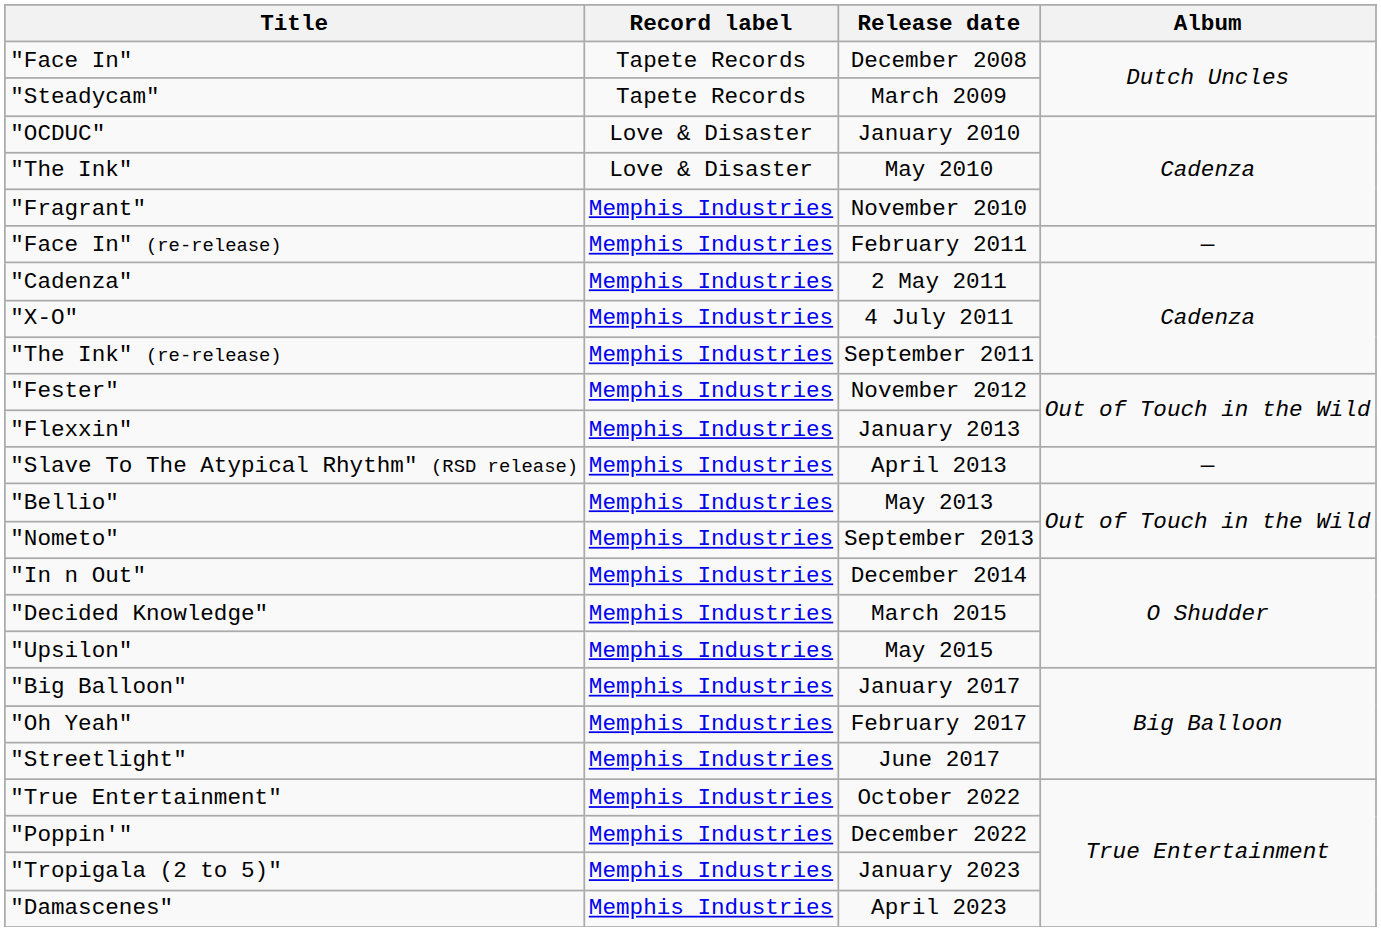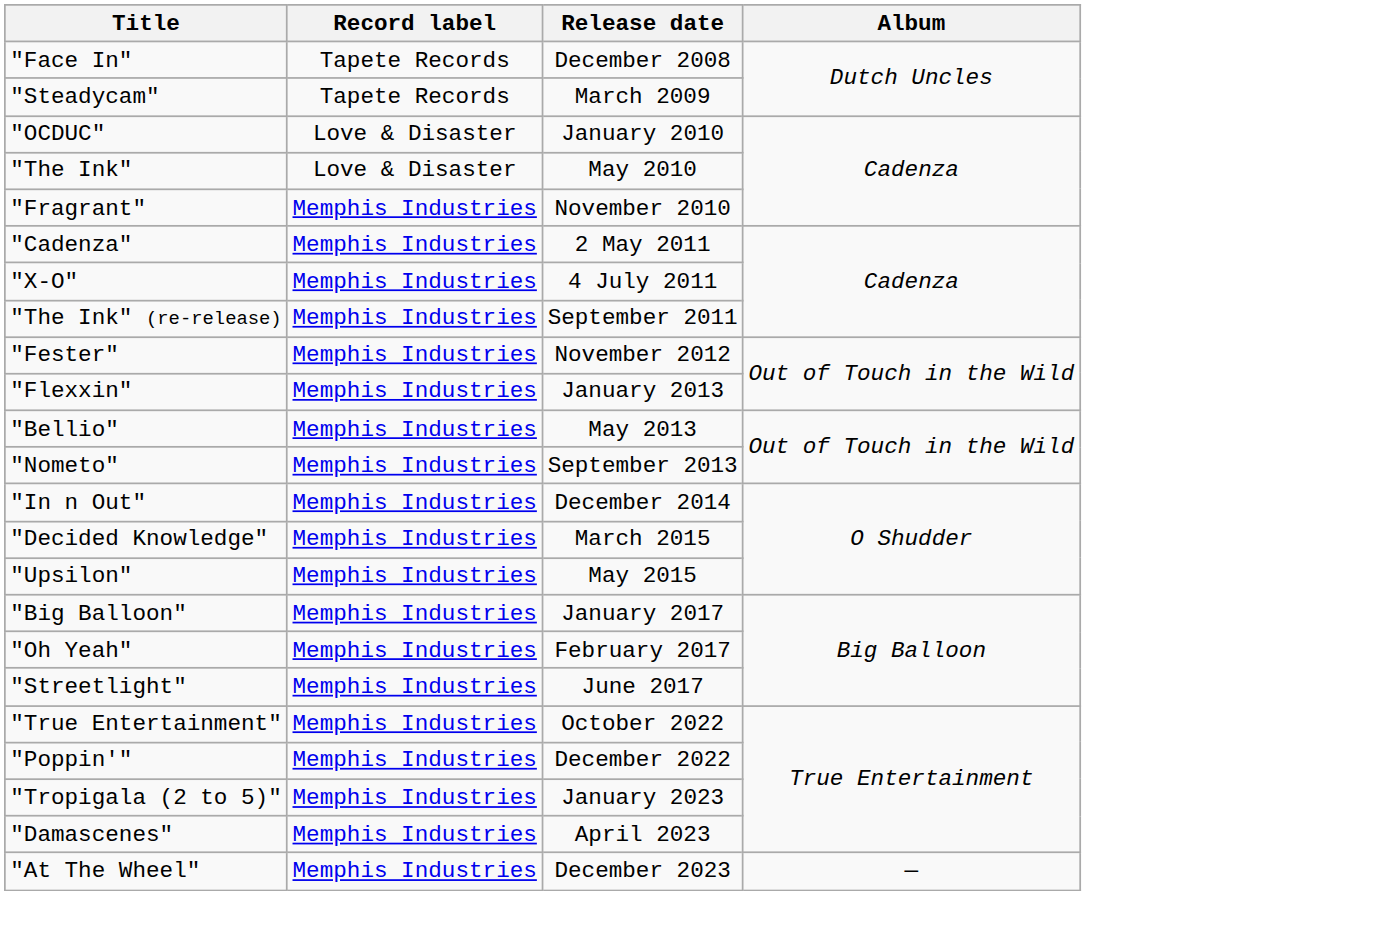 <table class="wikitable" style="text-align: center">
 <tr>
 <th>Title</th>
 <th>Record label</th>
 <th>Release date</th>
 <th>Album</th>
 </tr>
 <tr>
 <td style="text-align:left;">"Face In"</td>
 <td>Tapete Records</td>
 <td>December 2008</td>
 <td rowspan="2"><em>Dutch Uncles</em></td>
 </tr>
 <tr>
 <td style="text-align:left;">"Steadycam"</td>
 <td>Tapete Records</td>
 <td>March 2009</td>
 </tr>
 <tr>
 <td style="text-align:left;">"OCDUC"</td>
 <td>Love & Disaster</td>
 <td>January 2010</td>
 <td rowspan="3"><em>Cadenza</em></td>
 </tr>
 <tr>
 <td style="text-align:left;">"The Ink"</td>
 <td>Love & Disaster</td>
 <td>May 2010</td>
 </tr>
 <tr>
 <td style="text-align:left;">"Fragrant"</td>
 <td><a href='#'>Memphis Industries</a></td>
 <td>November 2010</td>
 </tr>
 <tr>
-<td style="text-align:left;">"Face In" <small>(re-release)</small></td>
-<td><a href='#'>Memphis Industries</a></td>
-<td>February 2011</td>
-<td>—</td>
-</tr>
-<tr>
 <td style="text-align:left;">"Cadenza"</td>
 <td><a href='#'>Memphis Industries</a></td>
 <td>2 May 2011</td>
 <td rowspan="3"><em>Cadenza</em></td>
 </tr>
 <tr>
 <td style="text-align:left;">"X-O"</td>
 <td><a href='#'>Memphis Industries</a></td>
 <td>4 July 2011</td>
 </tr>
 <tr>
 <td style="text-align:left;">"The Ink" <small>(re-release)</small></td>
 <td><a href='#'>Memphis Industries</a></td>
 <td>September 2011</td>
 </tr>
 <tr>
 <td style="text-align:left;">"Fester"</td>
 <td><a href='#'>Memphis Industries</a></td>
 <td>November 2012</td>
 <td rowspan="2"><em>Out of Touch in the Wild</em></td>
 </tr>
 <tr>
 <td style="text-align:left;">"Flexxin"</td>
 <td><a href='#'>Memphis Industries</a></td>
 <td>January 2013</td>
-</tr>
-<tr>
-<td style="text-align:left;">"Slave To The Atypical Rhythm" <small>(RSD release)</small></td>
-<td><a href='#'>Memphis Industries</a></td>
-<td>April 2013</td>
-<td>—</td>
 </tr>
 <tr>
 <td style="text-align:left;">"Bellio"</td>
 <td><a href='#'>Memphis Industries</a></td>
 <td>May 2013</td>
 <td rowspan="2"><em>Out of Touch in the Wild</em></td>
 </tr>
 <tr>
 <td style="text-align:left;">"Nometo"</td>
 <td><a href='#'>Memphis Industries</a></td>
 <td>September 2013</td>
 </tr>
 <tr>
 <td style="text-align:left;">"In n Out"</td>
 <td><a href='#'>Memphis Industries</a></td>
 <td>December 2014</td>
 <td rowspan="3"><em>O Shudder</em></td>
 </tr>
 <tr>
 <td style="text-align:left;">"Decided Knowledge"</td>
 <td><a href='#'>Memphis Industries</a></td>
 <td>March 2015</td>
 </tr>
 <tr>
 <td style="text-align:left;">"Upsilon"</td>
 <td><a href='#'>Memphis Industries</a></td>
 <td>May 2015</td>
 </tr>
 <tr>
 <td style="text-align:left;">"Big Balloon"</td>
 <td><a href='#'>Memphis Industries</a></td>
 <td>January 2017</td>
 <td rowspan="3"><em>Big Balloon</em></td>
 </tr>
 <tr>
 <td style="text-align:left;">"Oh Yeah"</td>
 <td><a href='#'>Memphis Industries</a></td>
 <td>February 2017</td>
 </tr>
 <tr>
 <td style="text-align:left;">"Streetlight"</td>
 <td><a href='#'>Memphis Industries</a></td>
 <td>June 2017</td>
 </tr>
 <tr>
 <td style="text-align:left;">"True Entertainment"</td>
 <td><a href='#'>Memphis Industries</a></td>
 <td>October 2022</td>
 <td rowspan="4"><em>True Entertainment</em></td>
 </tr>
 <tr>
 <td style="text-align:left;">"Poppin'"</td>
 <td><a href='#'>Memphis Industries</a></td>
 <td>December 2022</td>
 </tr>
 <tr>
 <td style="text-align:left;">"Tropigala (2 to 5)"</td>
 <td><a href='#'>Memphis Industries</a></td>
 <td>January 2023</td>
 </tr>
 <tr>
 <td style="text-align:left;">"Damascenes"</td>
 <td><a href='#'>Memphis Industries</a></td>
 <td>April 2023</td>
 </tr>
+<tr>
+<td style="text-align:left;">"At The Wheel"</td>
+<td><a href='#'>Memphis Industries</a></td>
+<td>December 2023</td>
+<td>—</td>
+</tr>
 </table>
